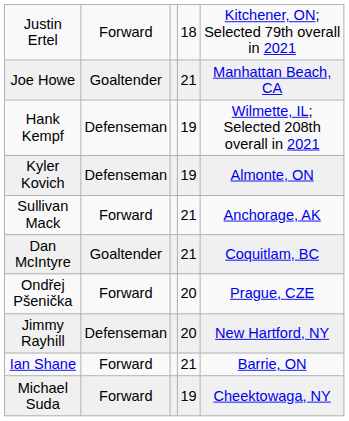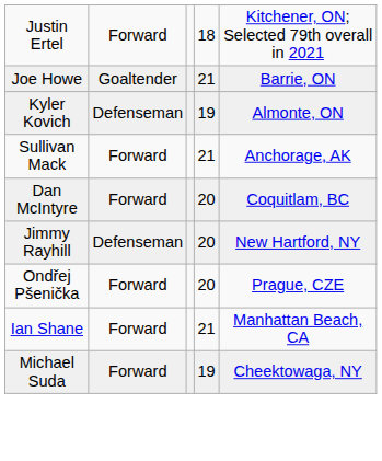 <table class="wikitable" width="60%">
 <tr align="center" bgcolor="">
 <td>Justin Ertel</td>
 <td>Forward</td>
 <td></td>
 <td>18</td>
 <td><a href='#'>Kitchener, ON</a>; Selected 79th overall in <a href='#'>2021</a></td>
 </tr>
 <tr align="center" bgcolor="f0f0f0">
 <td>Joe Howe</td>
 <td>Goaltender</td>
 <td></td>
 <td>21</td>
-<td><a href='#'>Manhattan Beach, CA</a></td>
-</tr>
-<tr align="center" bgcolor="">
-<td>Hank Kempf</td>
-<td>Defenseman</td>
-<td></td>
-<td>19</td>
-<td><a href='#'>Wilmette, IL</a>; Selected 208th overall in <a href='#'>2021</a></td>
+<td><a href='#'>Barrie, ON</a></td>
 </tr>
 <tr align="center" bgcolor="f0f0f0">
 <td>Kyler Kovich</td>
 <td>Defenseman</td>
 <td></td>
 <td>19</td>
 <td><a href='#'>Almonte, ON</a></td>
 </tr>
 <tr align="center" bgcolor="">
 <td>Sullivan Mack</td>
 <td>Forward</td>
 <td></td>
 <td>21</td>
 <td><a href='#'>Anchorage, AK</a></td>
 </tr>
 <tr align="center" bgcolor="f0f0f0">
 <td>Dan McIntyre</td>
-<td>Goaltender</td>
-<td></td>
-<td>21</td>
-<td><a href='#'>Coquitlam, BC</a></td>
-</tr>
-<tr align="center" bgcolor="">
-<td>Ondřej Pšenička</td>
 <td>Forward</td>
 <td></td>
 <td>20</td>
-<td><a href='#'>Prague, CZE</a></td>
+<td><a href='#'>Coquitlam, BC</a></td>
 </tr>
 <tr align="center" bgcolor="f0f0f0">
 <td>Jimmy Rayhill</td>
 <td>Defenseman</td>
 <td></td>
 <td>20</td>
 <td><a href='#'>New Hartford, NY</a></td>
 </tr>
 <tr align="center" bgcolor="">
+<td>Ondřej Pšenička</td>
+<td>Forward</td>
+<td></td>
+<td>20</td>
+<td><a href='#'>Prague, CZE</a></td>
+</tr>
+<tr align="center" bgcolor="">
 <td><a href='#'>Ian Shane</a></td>
 <td>Forward</td>
 <td></td>
 <td>21</td>
-<td><a href='#'>Barrie, ON</a></td>
+<td><a href='#'>Manhattan Beach, CA</a></td>
 </tr>
 <tr align="center" bgcolor="f0f0f0">
 <td>Michael Suda</td>
 <td>Forward</td>
 <td></td>
 <td>19</td>
 <td><a href='#'>Cheektowaga, NY</a></td>
 </tr>
 </table>
